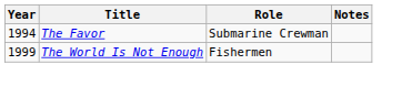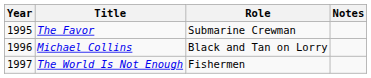 <table class="wikitable">
 <tr>
 <th>Year</th>
 <th>Title</th>
 <th>Role</th>
 <th>Notes</th>
 </tr>
 <tr>
-<td>1994</td>
+<td>1995</td>
 <td><a href='#'><em>The Favor</em></a></td>
 <td>Submarine Crewman</td>
 <td></td>
 </tr>
 <tr>
-<td>1999</td>
+<td>1996</td>
+<td><a href='#'><em>Michael Collins</em></a></td>
+<td>Black and Tan on Lorry</td>
+<td></td>
+</tr>
+<tr>
+<td>1997</td>
 <td><em><a href='#'>The World Is Not Enough</a></em></td>
 <td>Fishermen</td>
 <td></td>
 </tr>
 </table>
